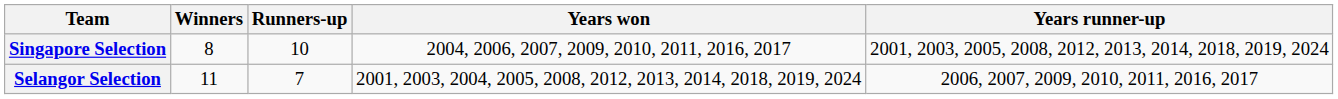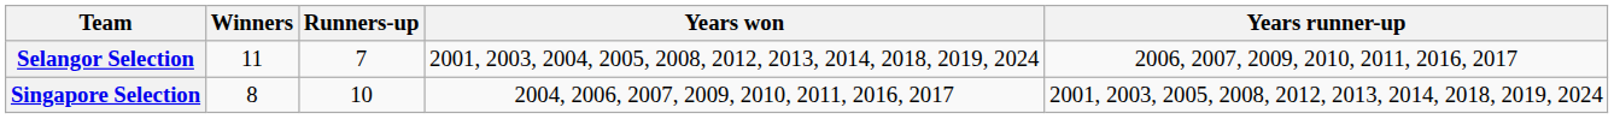 <table class="wikitable plainrowheaders sortable">
 <tr>
 <th scope=col>Team</th>
 <th scope=col>Winners</th>
 <th scope=col>Runners-up</th>
 <th scope=col class="unsortable">Years won</th>
 <th scope=col class="unsortable">Years runner-up</th>
 </tr>
 <tr>
+<th scope=row> <a href='#'>Selangor Selection</a></th>
+<td align=center>11</td>
+<td align=center>7</td>
+<td align=center>2001, 2003, 2004, 2005, 2008, 2012, 2013, 2014, 2018, 2019, 2024</td>
+<td align=center>2006, 2007, 2009, 2010, 2011, 2016, 2017</td>
+</tr>
+<tr>
 <th scope=row> <a href='#'>Singapore Selection</a></th>
 <td align=center>8</td>
 <td align=center>10</td>
 <td align=center>2004, 2006, 2007, 2009, 2010, 2011, 2016, 2017</td>
 <td align=center>2001, 2003, 2005, 2008, 2012, 2013, 2014, 2018, 2019, 2024</td>
 </tr>
-<tr>
-<th scope=row> <a href='#'>Selangor Selection</a></th>
-<td align=center>11</td>
-<td align=center>7</td>
-<td align=center>2001, 2003, 2004, 2005, 2008, 2012, 2013, 2014, 2018, 2019, 2024</td>
-<td align=center>2006, 2007, 2009, 2010, 2011, 2016, 2017</td>
-</tr>
 </table>
